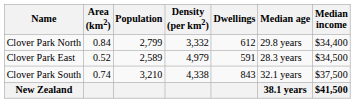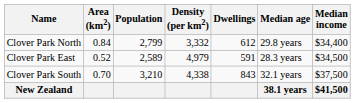 <table class="wikitable">
 <tr>
 <th>Name</th>
 <th>Area<br>(km<sup>2</sup>)</th>
 <th>Population</th>
 <th>Density<br>(per km<sup>2</sup>)</th>
 <th>Dwellings</th>
 <th>Median age</th>
 <th>Median<br>income</th>
 </tr>
 <tr>
 <td>Clover Park North</td>
 <td style="text-align:right;">0.84</td>
 <td style="text-align:right;">2,799</td>
 <td style="text-align:right;">3,332</td>
 <td style="text-align:right;">612</td>
 <td>29.8 years</td>
 <td>$34,400</td>
 </tr>
 <tr>
 <td>Clover Park East</td>
 <td style="text-align:right;">0.52</td>
 <td style="text-align:right;">2,589</td>
 <td style="text-align:right;">4,979</td>
 <td style="text-align:right;">591</td>
 <td>28.3 years</td>
 <td>$34,500</td>
 </tr>
 <tr>
 <td>Clover Park South</td>
-<td style="text-align:right;">0.74</td>
+<td style="text-align:right;">0.70</td>
 <td style="text-align:right;">3,210</td>
 <td style="text-align:right;">4,338</td>
 <td style="text-align:right;">843</td>
 <td>32.1 years</td>
 <td>$37,500</td>
 </tr>
 <tr>
 <th>New Zealand</th>
 <th></th>
 <th></th>
 <th></th>
 <th></th>
 <th>38.1 years</th>
 <th style="text-align:left;">$41,500</th>
 </tr>
 </table>
